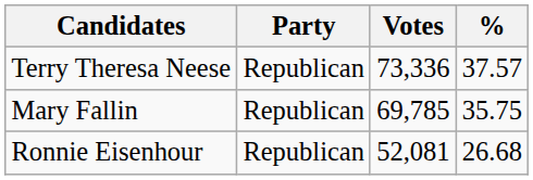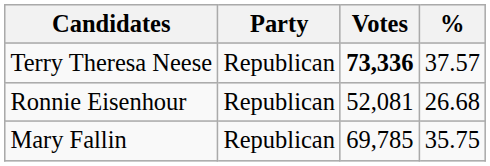 <table class="wikitable">
 <tr>
 <th>Candidates</th>
 <th>Party</th>
 <th>Votes</th>
 <th>%</th>
 </tr>
 <tr>
 <td>Terry Theresa Neese</td>
 <td>Republican</td>
-<td>73,336</td>
+<td><strong>73,336</strong></td>
 <td>37.57</td>
+</tr>
+<tr>
+<td>Ronnie Eisenhour</td>
+<td>Republican</td>
+<td>52,081</td>
+<td>26.68</td>
 </tr>
 <tr>
 <td>Mary Fallin</td>
 <td>Republican</td>
 <td>69,785</td>
 <td>35.75</td>
 </tr>
-<tr>
-<td>Ronnie Eisenhour</td>
-<td>Republican</td>
-<td>52,081</td>
-<td>26.68</td>
-</tr>
 </table>
